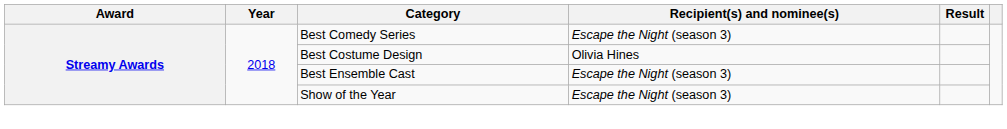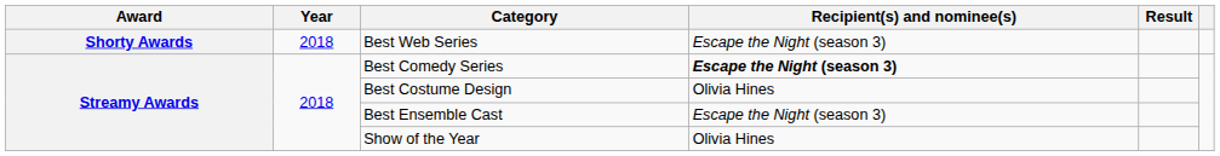 <table class="wikitable sortable plainrowheaders" style="width: 100%;">
 <tr>
 <th scope="col">Award</th>
 <th scope="col">Year</th>
 <th scope="col">Category</th>
 <th scope="col">Recipient(s) and nominee(s)</th>
 <th scope="col" style="width: 5%;">Result</th>
 <th scope="col" class="unsortable"></th>
 </tr>
 <tr>
+<th scope="row" style="text-align: center;"><a href='#'>Shorty Awards</a></th>
+<td style="text-align: center;"><a href='#'>2018</a></td>
+<td>Best Web Series</td>
+<td><em>Escape the Night</em> (season 3)</td>
+<td></td>
+<td style="text-align: center;"></td>
+</tr>
+<tr>
 <th scope="row" rowspan="4" style="text-align: center;"><a href='#'>Streamy Awards</a></th>
 <td rowspan="4" style="text-align: center;"><a href='#'>2018</a></td>
 <td>Best Comedy Series</td>
-<td><em>Escape the Night</em> (season 3)</td>
+<td><strong><em>Escape the Night</em> (season 3)</strong></td>
 <td></td>
 <td rowspan="4" style="text-align: center;"></td>
 </tr>
 <tr>
 <td>Best Costume Design</td>
 <td>Olivia Hines</td>
 <td></td>
 </tr>
 <tr>
 <td>Best Ensemble Cast</td>
 <td><em>Escape the Night</em> (season 3)</td>
 <td></td>
 </tr>
 <tr>
 <td>Show of the Year</td>
-<td><em>Escape the Night</em> (season 3)</td>
+<td>Olivia Hines</td>
 <td></td>
 </tr>
 </table>
